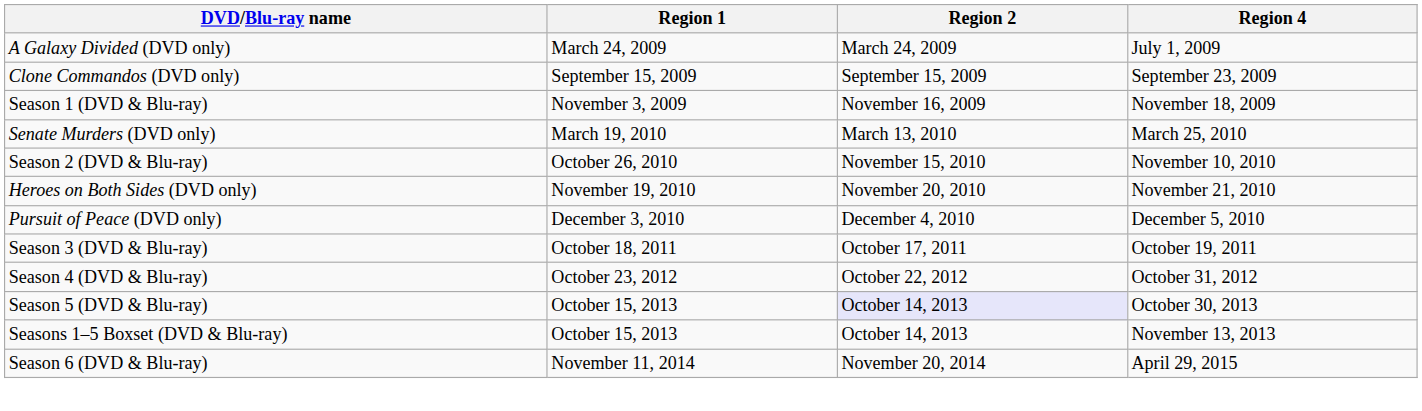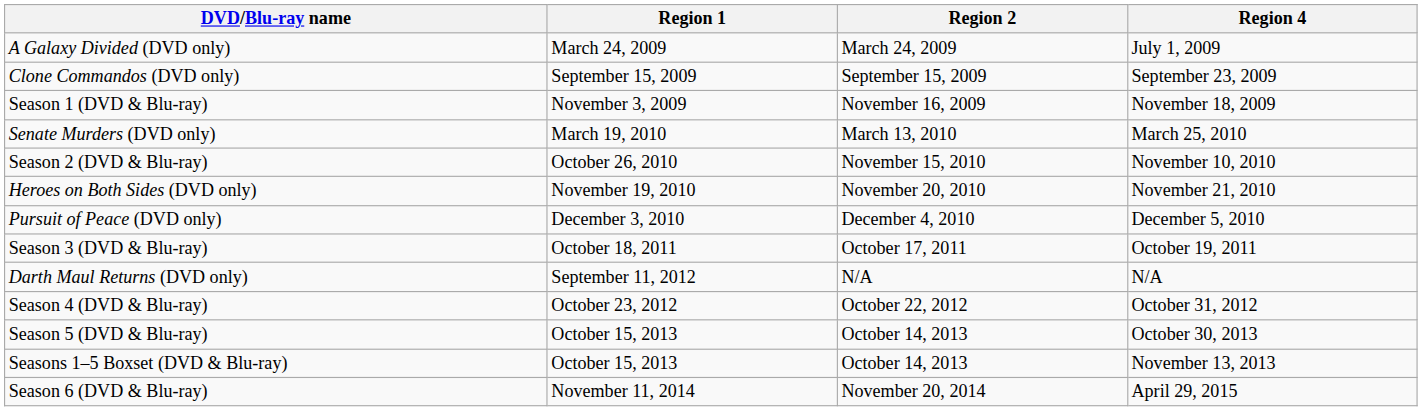 <table class="wikitable" style="width:99%;">
 <tr>
 <th><a href='#'>DVD</a>/<a href='#'>Blu-ray</a> name</th>
 <th>Region 1</th>
 <th>Region 2</th>
 <th>Region 4</th>
 </tr>
 <tr>
 <td><em>A Galaxy Divided</em> (DVD only)</td>
 <td>March 24, 2009</td>
 <td>March 24, 2009</td>
 <td>July 1, 2009</td>
 </tr>
 <tr>
 <td><em>Clone Commandos</em> (DVD only)</td>
 <td>September 15, 2009</td>
 <td>September 15, 2009</td>
 <td>September 23, 2009</td>
 </tr>
 <tr>
 <td>Season 1 (DVD & Blu-ray)</td>
 <td>November 3, 2009</td>
 <td>November 16, 2009</td>
 <td>November 18, 2009</td>
 </tr>
 <tr>
 <td><em>Senate Murders</em> (DVD only)</td>
 <td>March 19, 2010</td>
 <td>March 13, 2010</td>
 <td>March 25, 2010</td>
 </tr>
 <tr>
 <td>Season 2 (DVD & Blu-ray)</td>
 <td>October 26, 2010</td>
 <td>November 15, 2010</td>
 <td>November 10, 2010</td>
 </tr>
 <tr>
 <td><em>Heroes on Both Sides</em> (DVD only)</td>
 <td>November 19, 2010</td>
 <td>November 20, 2010</td>
 <td>November 21, 2010</td>
 </tr>
 <tr>
 <td><em>Pursuit of Peace</em> (DVD only)</td>
 <td>December 3, 2010</td>
 <td>December 4, 2010</td>
 <td>December 5, 2010</td>
 </tr>
 <tr>
 <td>Season 3 (DVD & Blu-ray)</td>
 <td>October 18, 2011</td>
 <td>October 17, 2011</td>
 <td>October 19, 2011</td>
 </tr>
 <tr>
+<td><em>Darth Maul Returns</em> (DVD only)</td>
+<td>September 11, 2012</td>
+<td>N/A</td>
+<td>N/A</td>
+</tr>
+<tr>
 <td>Season 4 (DVD & Blu-ray)</td>
 <td>October 23, 2012</td>
 <td>October 22, 2012</td>
 <td>October 31, 2012</td>
 </tr>
 <tr>
 <td>Season 5 (DVD & Blu-ray)</td>
 <td>October 15, 2013</td>
-<td style="background: lavender;">October 14, 2013</td>
+<td>October 14, 2013</td>
 <td>October 30, 2013</td>
 </tr>
 <tr>
 <td>Seasons 1–5 Boxset (DVD & Blu-ray)</td>
 <td>October 15, 2013</td>
 <td>October 14, 2013</td>
 <td>November 13, 2013</td>
 </tr>
 <tr>
 <td>Season 6 (DVD & Blu-ray)</td>
 <td>November 11, 2014</td>
 <td>November 20, 2014</td>
 <td>April 29, 2015</td>
 </tr>
 </table>
